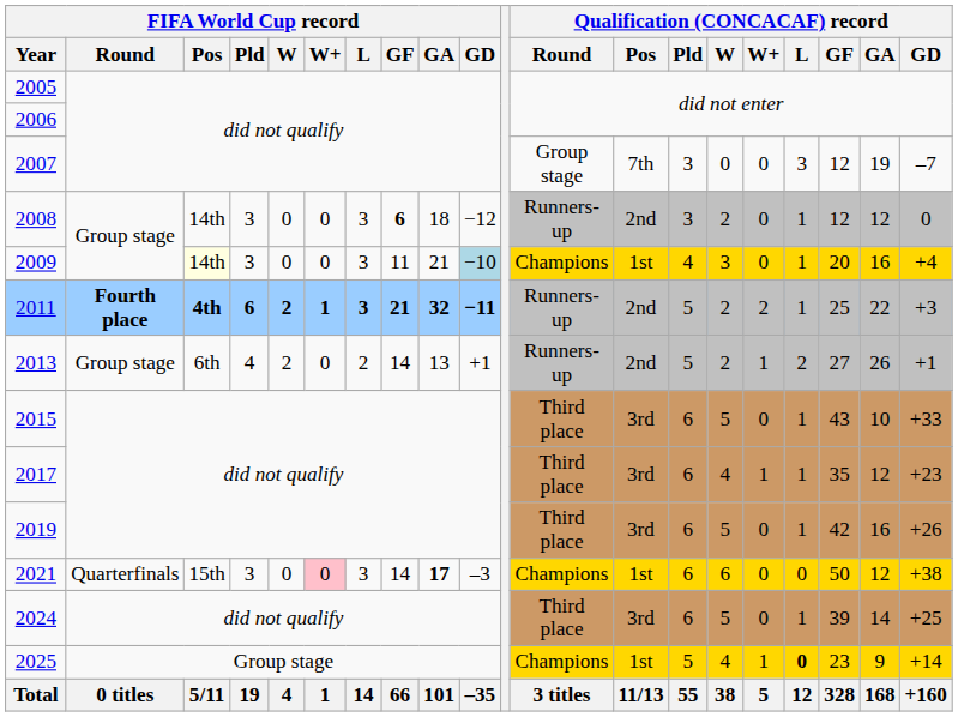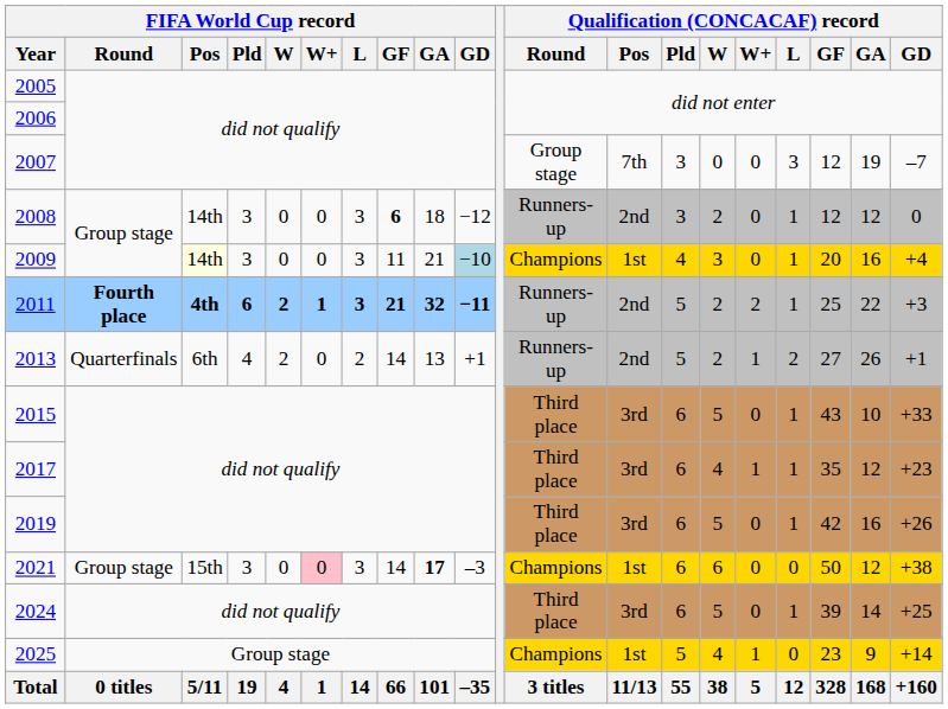 <table class="wikitable" style="text-align: center;">
 <tr>
 <th colspan=10><a href='#'>FIFA World Cup</a> record</th>
 <th width=1% rowspan="16"></th>
 <th colspan=10><a href='#'>Qualification (CONCACAF)</a> record</th>
 </tr>
 <tr>
 <th width=40>Year</th>
 <th width=50>Round</th>
 <th width=20>Pos</th>
 <th width=20>Pld</th>
 <th width=20>W</th>
 <th width=20>W+</th>
 <th width=20>L</th>
 <th width=20>GF</th>
 <th width=20>GA</th>
 <th width=20>GD</th>
 <th width=50>Round</th>
 <th width=20>Pos</th>
 <th width=20>Pld</th>
 <th width=20>W</th>
 <th width=20>W+</th>
 <th width=20>L</th>
 <th width=20>GF</th>
 <th width=20>GA</th>
 <th width=20>GD</th>
 </tr>
 <tr>
 <td> <a href='#'>2005</a></td>
 <td rowspan=3 colspan=9><em>did not qualify</em></td>
 <td rowspan=2 colspan=9><em>did not enter</em></td>
 </tr>
 <tr>
 <td> <a href='#'>2006</a></td>
 </tr>
 <tr>
 <td> <a href='#'>2007</a></td>
 <td>Group stage</td>
 <td>7th</td>
 <td>3</td>
 <td>0</td>
 <td>0</td>
 <td>3</td>
 <td>12</td>
 <td>19</td>
 <td>–7</td>
 </tr>
 <tr>
 <td> <a href='#'>2008</a></td>
 <td rowspan=2>Group stage</td>
 <td>14th</td>
 <td>3</td>
 <td>0</td>
 <td>0</td>
 <td>3</td>
 <td><strong>6</strong></td>
 <td>18</td>
 <td>−12</td>
 <td bgcolor=silver>Runners-up</td>
 <td bgcolor=silver>2nd</td>
 <td bgcolor=silver>3</td>
 <td bgcolor=silver>2</td>
 <td bgcolor=silver>0</td>
 <td bgcolor=silver>1</td>
 <td bgcolor=silver>12</td>
 <td bgcolor=silver>12</td>
 <td bgcolor=silver>0</td>
 </tr>
 <tr>
 <td> <a href='#'>2009</a></td>
 <td style="background: lightyellow;">14th</td>
 <td>3</td>
 <td>0</td>
 <td>0</td>
 <td>3</td>
 <td>11</td>
 <td>21</td>
 <td style="background: lightblue;">−10</td>
 <td bgcolor=gold>Champions</td>
 <td bgcolor=gold>1st</td>
 <td bgcolor=gold>4</td>
 <td bgcolor=gold>3</td>
 <td bgcolor=gold>0</td>
 <td bgcolor=gold>1</td>
 <td bgcolor=gold>20</td>
 <td bgcolor=gold>16</td>
 <td bgcolor=gold>+4</td>
 </tr>
 <tr bgcolor=#9acdff>
 <td> <a href='#'>2011</a></td>
 <td><strong>Fourth place</strong></td>
 <td><strong>4th</strong></td>
 <td><strong>6</strong></td>
 <td><strong>2</strong></td>
 <td><strong>1</strong></td>
 <td><strong>3</strong></td>
 <td><strong>21</strong></td>
 <td><strong>32</strong></td>
 <td><strong>−11</strong></td>
 <td bgcolor=silver>Runners-up</td>
 <td bgcolor=silver>2nd</td>
 <td bgcolor=silver>5</td>
 <td bgcolor=silver>2</td>
 <td bgcolor=silver>2</td>
 <td bgcolor=silver>1</td>
 <td bgcolor=silver>25</td>
 <td bgcolor=silver>22</td>
 <td bgcolor=silver>+3</td>
 </tr>
 <tr>
 <td> <a href='#'>2013</a></td>
-<td>Group stage</td>
+<td>Quarterfinals</td>
 <td>6th</td>
 <td>4</td>
 <td>2</td>
 <td>0</td>
 <td>2</td>
 <td>14</td>
 <td>13</td>
 <td>+1</td>
 <td bgcolor=silver>Runners-up</td>
 <td bgcolor=silver>2nd</td>
 <td bgcolor=silver>5</td>
 <td bgcolor=silver>2</td>
 <td bgcolor=silver>1</td>
 <td bgcolor=silver>2</td>
 <td bgcolor=silver>27</td>
 <td bgcolor=silver>26</td>
 <td bgcolor=silver>+1</td>
 </tr>
 <tr>
 <td> <a href='#'>2015</a></td>
 <td rowspan=3 colspan=9><em>did not qualify</em></td>
 <td bgcolor=#c96>Third place</td>
 <td bgcolor=#c96>3rd</td>
 <td bgcolor=#c96>6</td>
 <td bgcolor=#c96>5</td>
 <td bgcolor=#c96>0</td>
 <td bgcolor=#c96>1</td>
 <td bgcolor=#c96>43</td>
 <td bgcolor=#c96>10</td>
 <td bgcolor=#c96>+33</td>
 </tr>
 <tr>
 <td> <a href='#'>2017</a></td>
 <td bgcolor=#c96>Third place</td>
 <td bgcolor=#c96>3rd</td>
 <td bgcolor=#c96>6</td>
 <td bgcolor=#c96>4</td>
 <td bgcolor=#c96>1</td>
 <td bgcolor=#c96>1</td>
 <td bgcolor=#c96>35</td>
 <td bgcolor=#c96>12</td>
 <td bgcolor=#c96>+23</td>
 </tr>
 <tr>
 <td> <a href='#'>2019</a></td>
 <td bgcolor=#c96>Third place</td>
 <td bgcolor=#c96>3rd</td>
 <td bgcolor=#c96>6</td>
 <td bgcolor=#c96>5</td>
 <td bgcolor=#c96>0</td>
 <td bgcolor=#c96>1</td>
 <td bgcolor=#c96>42</td>
 <td bgcolor=#c96>16</td>
 <td bgcolor=#c96>+26</td>
 </tr>
 <tr>
 <td> <a href='#'>2021</a></td>
-<td>Quarterfinals</td>
+<td>Group stage</td>
 <td>15th</td>
 <td>3</td>
 <td>0</td>
 <td style="background: pink;">0</td>
 <td>3</td>
 <td>14</td>
 <td><strong>17</strong></td>
 <td>–3</td>
 <td bgcolor=gold>Champions</td>
 <td bgcolor=gold>1st</td>
 <td bgcolor=gold>6</td>
 <td bgcolor=gold>6</td>
 <td bgcolor=gold>0</td>
 <td bgcolor=gold>0</td>
 <td bgcolor=gold>50</td>
 <td bgcolor=gold>12</td>
 <td bgcolor=gold>+38</td>
 </tr>
 <tr>
 <td> <a href='#'>2024</a></td>
 <td colspan=9><em>did not qualify</em></td>
 <td bgcolor=#c96>Third place</td>
 <td bgcolor=#c96>3rd</td>
 <td bgcolor=#c96>6</td>
 <td bgcolor=#c96>5</td>
 <td bgcolor=#c96>0</td>
 <td bgcolor=#c96>1</td>
 <td bgcolor=#c96>39</td>
 <td bgcolor=#c96>14</td>
 <td bgcolor=#c96>+25</td>
 </tr>
 <tr>
 <td> <a href='#'>2025</a></td>
 <td colspan=9>Group stage</td>
 <td bgcolor=gold>Champions</td>
 <td bgcolor=gold>1st</td>
 <td bgcolor=gold>5</td>
 <td bgcolor=gold>4</td>
 <td bgcolor=gold>1</td>
-<td bgcolor=gold><strong>0</strong></td>
+<td bgcolor=gold>0</td>
 <td bgcolor=gold>23</td>
 <td bgcolor=gold>9</td>
 <td bgcolor=gold>+14</td>
 </tr>
 <tr>
 <th>Total</th>
 <th>0 titles</th>
 <th>5/11</th>
 <th>19</th>
 <th>4</th>
 <th>1</th>
 <th>14</th>
 <th>66</th>
 <th>101</th>
 <th>–35</th>
 <th>3 titles</th>
 <th>11/13</th>
 <th>55</th>
 <th>38</th>
 <th>5</th>
 <th>12</th>
 <th>328</th>
 <th>168</th>
 <th>+160</th>
 </tr>
 </table>
